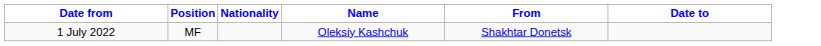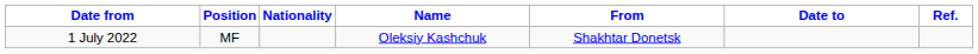 <table class="wikitable" style="text-align:center; font-size:90%; ">
 <tr>
 <th style="background:white; color:blue; width:200px;">Date from</th>
 <th style="background:white; color:blue; width:50px;">Position</th>
 <th style="background:white; color:blue; width:50px;">Nationality</th>
 <th style="background:white; color:blue; width:200px;">Name</th>
 <th style="background:white; color:blue; width:200px;">From</th>
 <th style="background:white; color:blue; width:200px;">Date to</th>
+<th style="background:white; color:blue; width:50px;">Ref.</th>
 </tr>
 <tr>
 <td>1 July 2022</td>
 <td>MF</td>
 <td></td>
 <td><a href='#'>Oleksiy Kashchuk</a></td>
 <td><a href='#'>Shakhtar Donetsk</a></td>
 <td></td>
+<td></td>
 </tr>
 </table>
